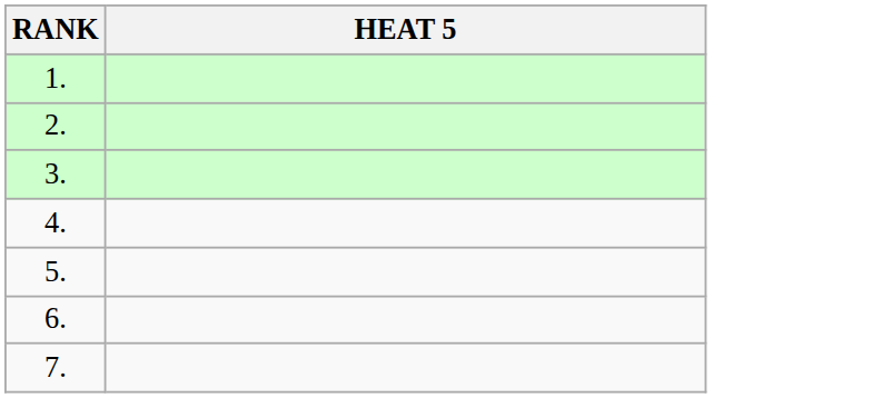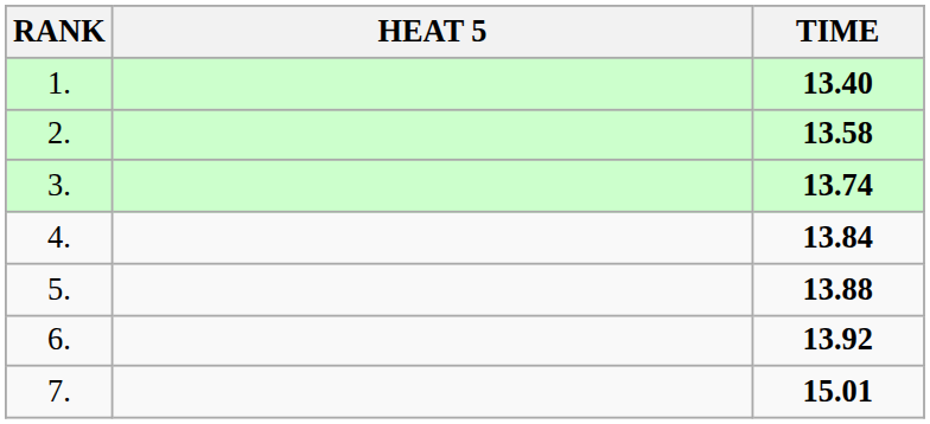 <table class="wikitable" style="border-collapse: collapse; font-size: 90%;">
 <tr>
 <th>RANK</th>
 <th style="width: 20em">HEAT 5</th>
+<th style="width: 5em">TIME</th>
 </tr>
 <tr style="background:#ccffcc;">
 <td align="center">1.</td>
 <td></td>
+<td align="center"><strong>13.40</strong></td>
 </tr>
 <tr style="background:#ccffcc;">
 <td align="center">2.</td>
 <td></td>
+<td align="center"><strong>13.58</strong></td>
 </tr>
 <tr style="background:#ccffcc;">
 <td align="center">3.</td>
 <td></td>
+<td align="center"><strong>13.74</strong></td>
 </tr>
 <tr>
 <td align="center">4.</td>
 <td></td>
+<td align="center"><strong>13.84</strong></td>
 </tr>
 <tr>
 <td align="center">5.</td>
 <td></td>
+<td align="center"><strong>13.88</strong></td>
 </tr>
 <tr>
 <td align="center">6.</td>
 <td></td>
+<td align="center"><strong>13.92</strong></td>
 </tr>
 <tr>
 <td align="center">7.</td>
 <td></td>
+<td align="center"><strong>15.01</strong></td>
 </tr>
 </table>
